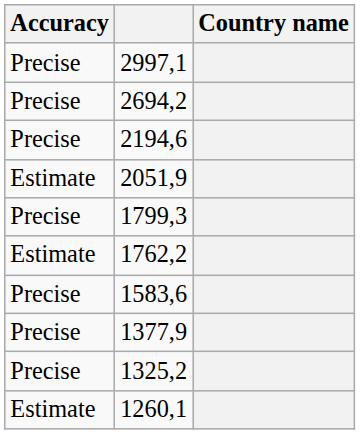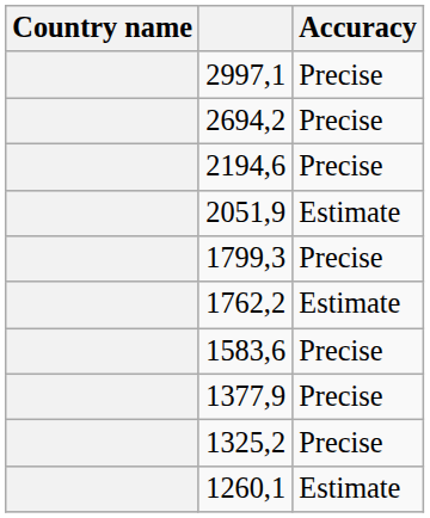 <table class="wikitable sortable plainrowheaders">
 <tr>
+<th scope="col">Country name</th>
+<th scope="col"></th>
 <th scope="col">Accuracy</th>
-<th scope="col"></th>
-<th scope="col">Country name</th>
 </tr>
 <tr>
+<th scope="row"></th>
+<td style="text-align: right;">2997,1</td>
 <td>Precise</td>
-<td style="text-align: right;">2997,1</td>
-<th scope="row"></th>
 </tr>
 <tr>
+<th scope="row"></th>
+<td style="text-align: right;">2694,2</td>
 <td>Precise</td>
-<td style="text-align: right;">2694,2</td>
-<th scope="row"></th>
 </tr>
 <tr>
+<th scope="row"></th>
+<td style="text-align: right;">2194,6</td>
 <td>Precise</td>
-<td style="text-align: right;">2194,6</td>
-<th scope="row"></th>
 </tr>
 <tr>
+<th scope="row"></th>
+<td style="text-align: right;">2051,9</td>
 <td>Estimate</td>
-<td style="text-align: right;">2051,9</td>
-<th scope="row"></th>
 </tr>
 <tr>
+<th scope="row"></th>
+<td style="text-align: right;">1799,3</td>
 <td>Precise</td>
-<td style="text-align: right;">1799,3</td>
-<th scope="row"></th>
 </tr>
 <tr>
+<th scope="row"></th>
+<td style="text-align: right;">1762,2</td>
 <td>Estimate</td>
-<td style="text-align: right;">1762,2</td>
-<th scope="row"></th>
 </tr>
 <tr>
+<th scope="row"></th>
+<td style="text-align: right;">1583,6</td>
 <td>Precise</td>
-<td style="text-align: right;">1583,6</td>
-<th scope="row"></th>
 </tr>
 <tr>
+<th scope="row"></th>
+<td style="text-align: right;">1377,9</td>
 <td>Precise</td>
-<td style="text-align: right;">1377,9</td>
-<th scope="row"></th>
 </tr>
 <tr>
+<th scope="row"></th>
+<td style="text-align: right;">1325,2</td>
 <td>Precise</td>
-<td style="text-align: right;">1325,2</td>
-<th scope="row"></th>
 </tr>
 <tr>
+<th scope="row"></th>
+<td style="text-align: right;">1260,1</td>
 <td>Estimate</td>
-<td style="text-align: right;">1260,1</td>
-<th scope="row"></th>
 </tr>
 </table>
